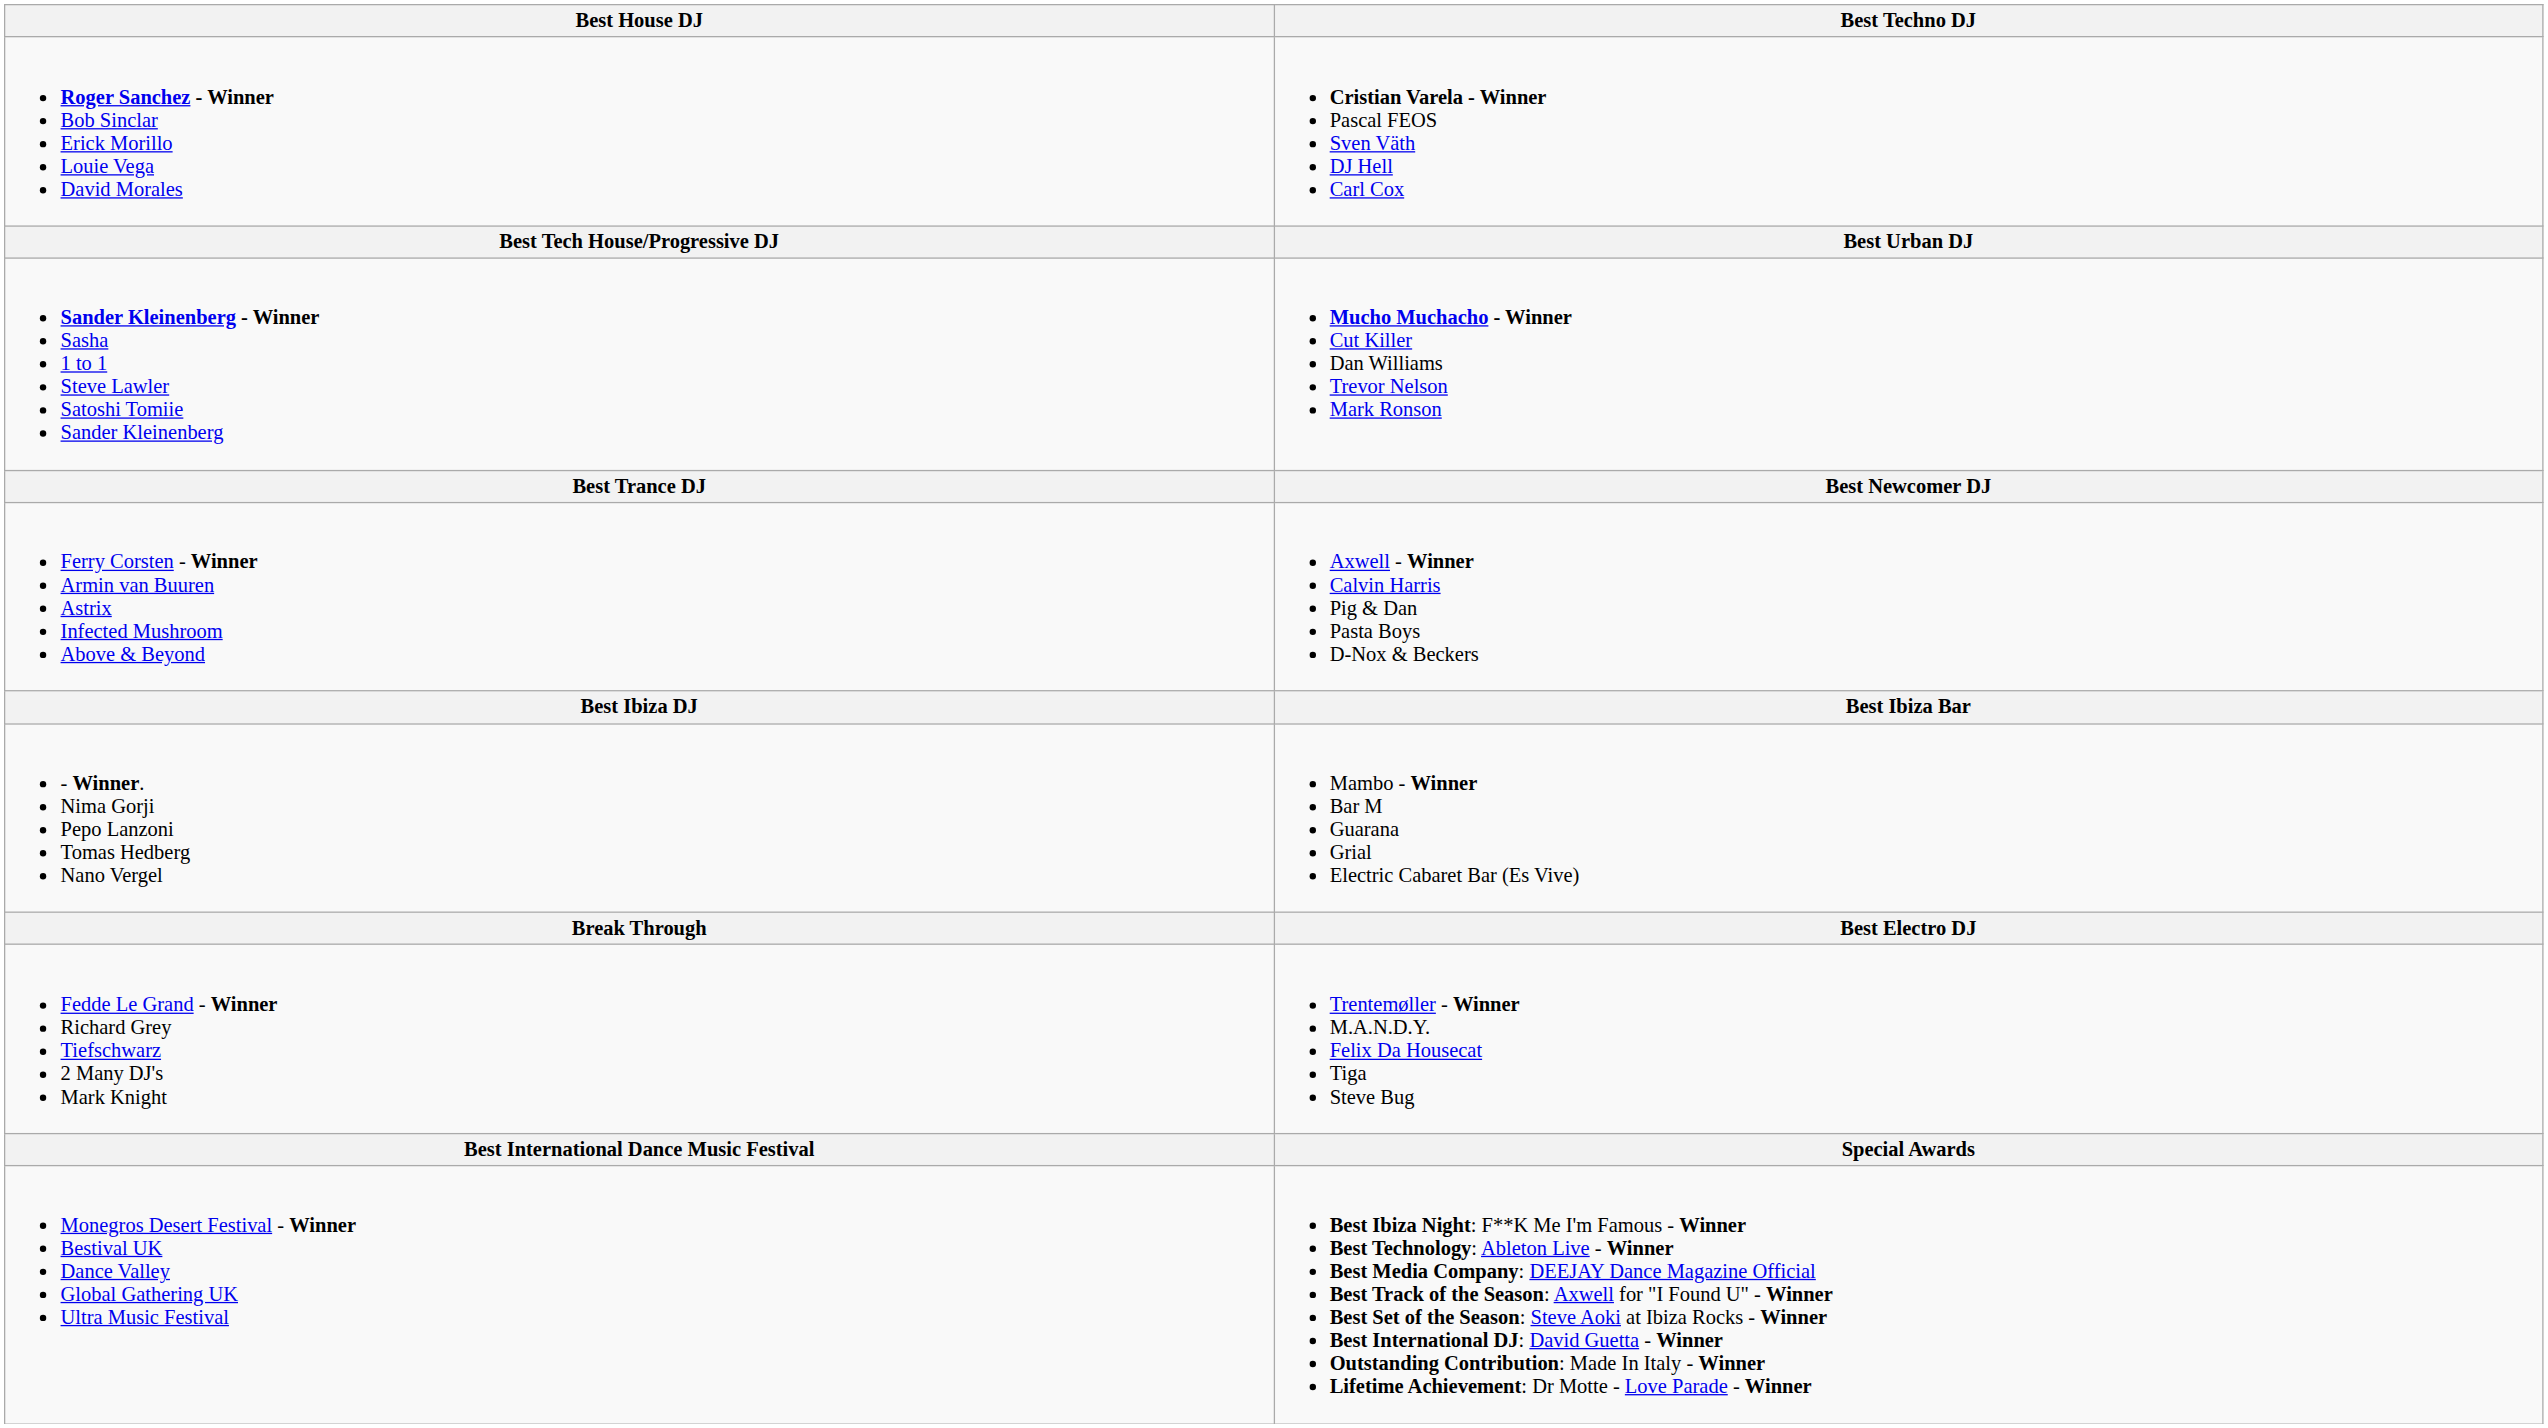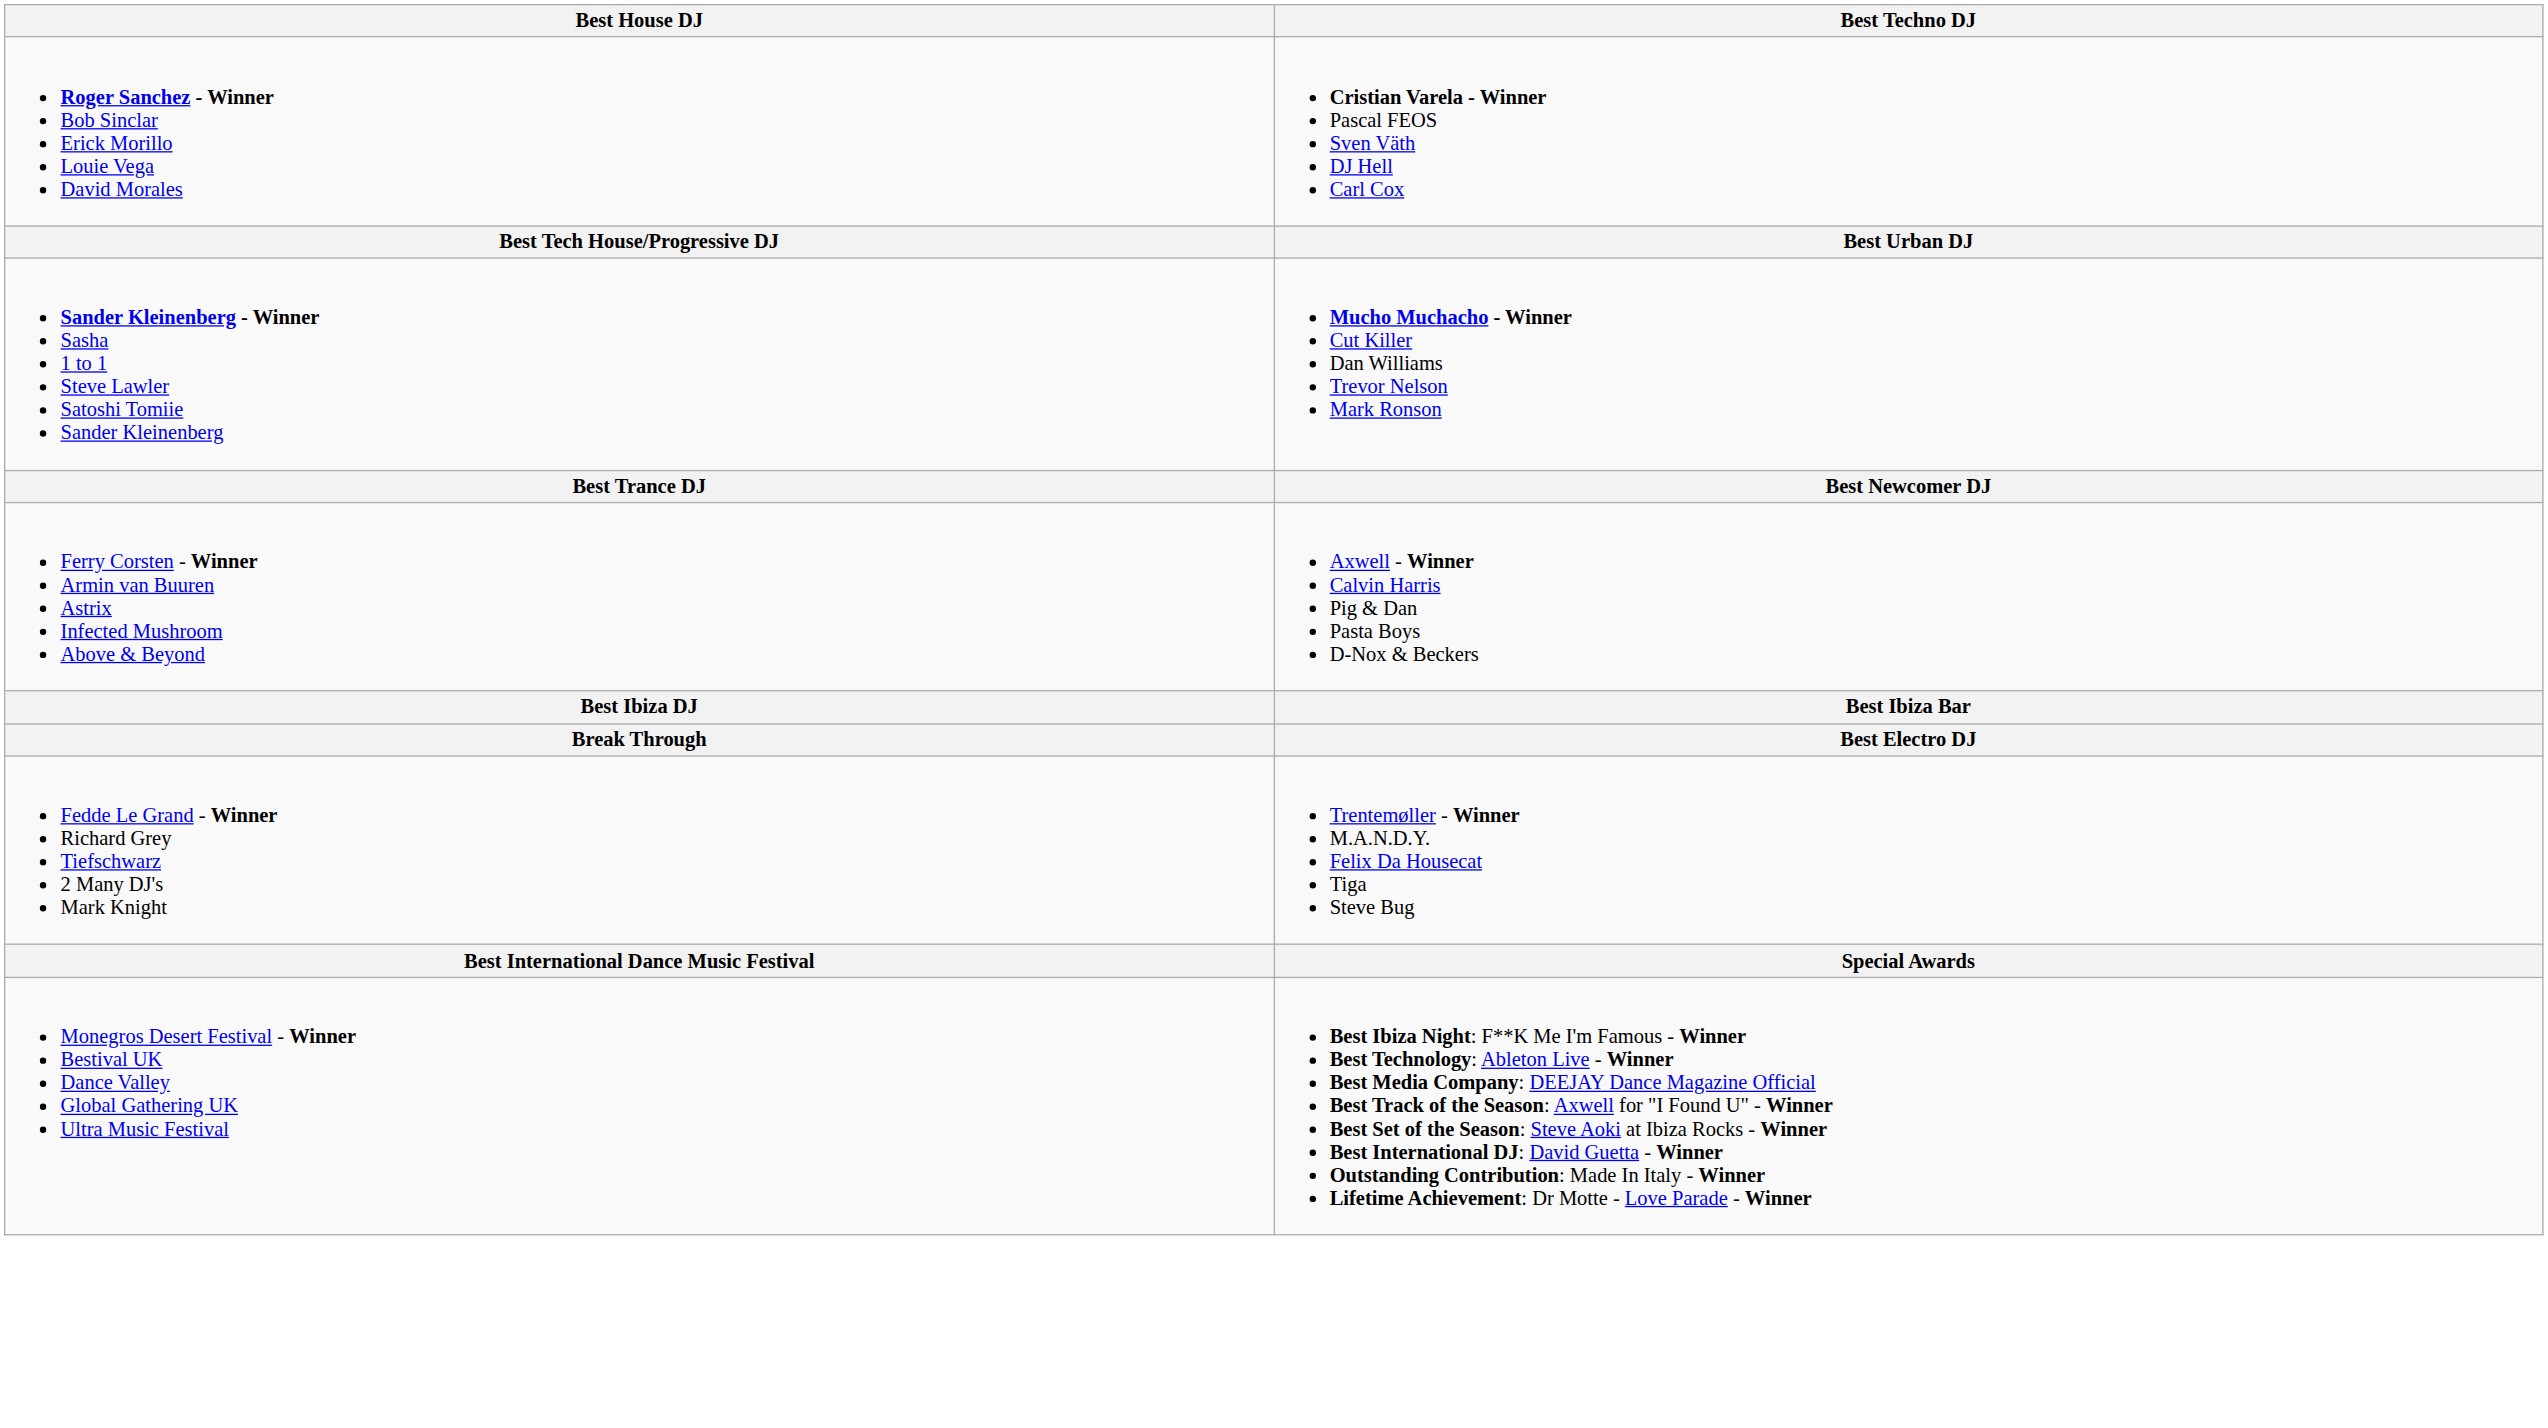 <table class=wikitable width="100%">
 <tr>
 <th width="50%"><strong>Best House DJ</strong></th>
 <th width="50%"><strong>Best Techno DJ</strong></th>
 </tr>
 <tr>
 <td valign="top"><br><ul><li><strong> <a href='#'>Roger Sanchez</a> - Winner</strong></li><li><a href='#'>Bob Sinclar</a></li><li><a href='#'>Erick Morillo</a></li><li><a href='#'>Louie Vega</a></li><li><a href='#'>David Morales</a></li></ul></td>
 <td valign="top"><br><ul><li><strong> Cristian Varela - Winner</strong></li><li>Pascal FEOS</li><li><a href='#'>Sven Väth</a></li><li><a href='#'>DJ Hell</a></li><li><a href='#'>Carl Cox</a></li></ul></td>
 </tr>
 <tr>
 <th width="50%"><strong>Best Tech House/Progressive DJ</strong></th>
 <th width="50%"><strong>Best Urban DJ</strong></th>
 </tr>
 <tr>
 <td valign="top"><br><ul><li><strong> <a href='#'>Sander Kleinenberg</a> - Winner</strong></li><li><a href='#'>Sasha</a></li><li><a href='#'>1 to 1</a></li><li><a href='#'>Steve Lawler</a></li><li><a href='#'>Satoshi Tomiie</a></li><li><a href='#'>Sander Kleinenberg</a></li></ul></td>
 <td valign="top"><br><ul><li><strong>  <a href='#'>Mucho Muchacho</a> - Winner</strong></li><li><a href='#'>Cut Killer</a></li><li>Dan Williams</li><li><a href='#'>Trevor Nelson</a></li><li><a href='#'>Mark Ronson</a></li></ul></td>
 </tr>
 <tr>
 <th width="50%"><strong>Best Trance DJ</strong></th>
 <th width="50%"><strong>Best Newcomer DJ</strong></th>
 </tr>
 <tr>
 <td valign="top"><br><ul><li> <a href='#'>Ferry Corsten</a> - <strong>Winner</strong></li><li><a href='#'>Armin van Buuren</a></li><li><a href='#'>Astrix</a></li><li><a href='#'>Infected Mushroom</a></li><li><a href='#'>Above & Beyond</a></li></ul></td>
 <td valign="top"><br><ul><li> <a href='#'>Axwell</a> - <strong>Winner</strong></li><li><a href='#'>Calvin Harris</a></li><li>Pig & Dan</li><li>Pasta Boys</li><li>D-Nox & Beckers</li></ul></td>
 </tr>
 <tr>
 <th width="50%"><strong>Best Ibiza DJ</strong></th>
 <th width="50%"><strong>Best Ibiza Bar</strong></th>
 </tr>
 <tr>
-<td valign="top"><br><ul><li>  - <strong>Winner</strong>.</li><li>Nima Gorji</li><li>Pepo Lanzoni</li><li>Tomas Hedberg</li><li>Nano Vergel</li></ul></td>
-<td valign="top"><br><ul><li> Mambo - <strong>Winner</strong></li><li>Bar M</li><li>Guarana</li><li>Grial</li><li>Electric Cabaret Bar (Es Vive)</li></ul></td>
-</tr>
-<tr>
 <th width="50%"><strong>Break Through</strong></th>
 <th width="50%"><strong>Best Electro DJ</strong></th>
 </tr>
 <tr>
 <td valign="top"><br><ul><li> <a href='#'>Fedde Le Grand</a> - <strong>Winner</strong></li><li>Richard Grey</li><li><a href='#'>Tiefschwarz</a></li><li>2 Many DJ's</li><li>Mark Knight</li></ul></td>
 <td valign="top"><br><ul><li> <a href='#'>Trentemøller</a> - <strong>Winner</strong></li><li>M.A.N.D.Y.</li><li><a href='#'>Felix Da Housecat</a></li><li>Tiga</li><li>Steve Bug</li></ul></td>
 </tr>
 <tr>
 <th width="50%"><strong>Best International Dance Music Festival</strong></th>
 <th width="50%"><strong>Special Awards</strong></th>
 </tr>
 <tr>
 <td valign="top"><br><ul><li> <a href='#'>Monegros Desert Festival</a> - <strong>Winner</strong></li><li><a href='#'>Bestival UK</a></li><li><a href='#'>Dance Valley</a></li><li><a href='#'>Global Gathering UK</a></li><li><a href='#'>Ultra Music Festival</a></li></ul></td>
 <td valign="top"><br><ul><li><strong>Best Ibiza Night</strong>:  F**K Me I'm Famous - <strong>Winner</strong></li><li><strong>Best Technology</strong>:  <a href='#'>Ableton Live</a> - <strong>Winner</strong></li><li><strong>Best Media Company</strong>:  <a href='#'>DEEJAY Dance Magazine Official</a></li><li><strong>Best Track of the Season</strong>:  <a href='#'>Axwell</a> for "I Found U" - <strong>Winner</strong></li><li><strong>Best Set of the Season</strong>:  <a href='#'>Steve Aoki</a> at Ibiza Rocks - <strong>Winner</strong></li><li><strong>Best International DJ</strong>:  <a href='#'>David Guetta</a> - <strong>Winner</strong></li><li><strong>Outstanding Contribution</strong>:  Made In Italy - <strong>Winner</strong></li><li><strong>Lifetime Achievement</strong>:  Dr Motte - <a href='#'>Love Parade</a> - <strong>Winner</strong></li></ul></td>
 </tr>
 </table>
